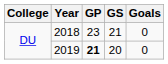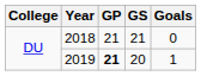 <table class="wikitable" style="text-align:center">
 <tr>
 <th>College</th>
 <th>Year</th>
 <th>GP</th>
 <th>GS</th>
 <th>Goals</th>
 </tr>
 <tr>
 <td rowspan="3"><a href='#'>DU</a></td>
 <td>2018</td>
-<td>23</td>
+<td>21</td>
 <td>21</td>
 <td>0</td>
 </tr>
 <tr>
 <td rowspan="3">2019</td>
 <td><strong>21</strong></td>
 <td>20</td>
-<td>0</td>
+<td>1</td>
 </tr>
 </table>
